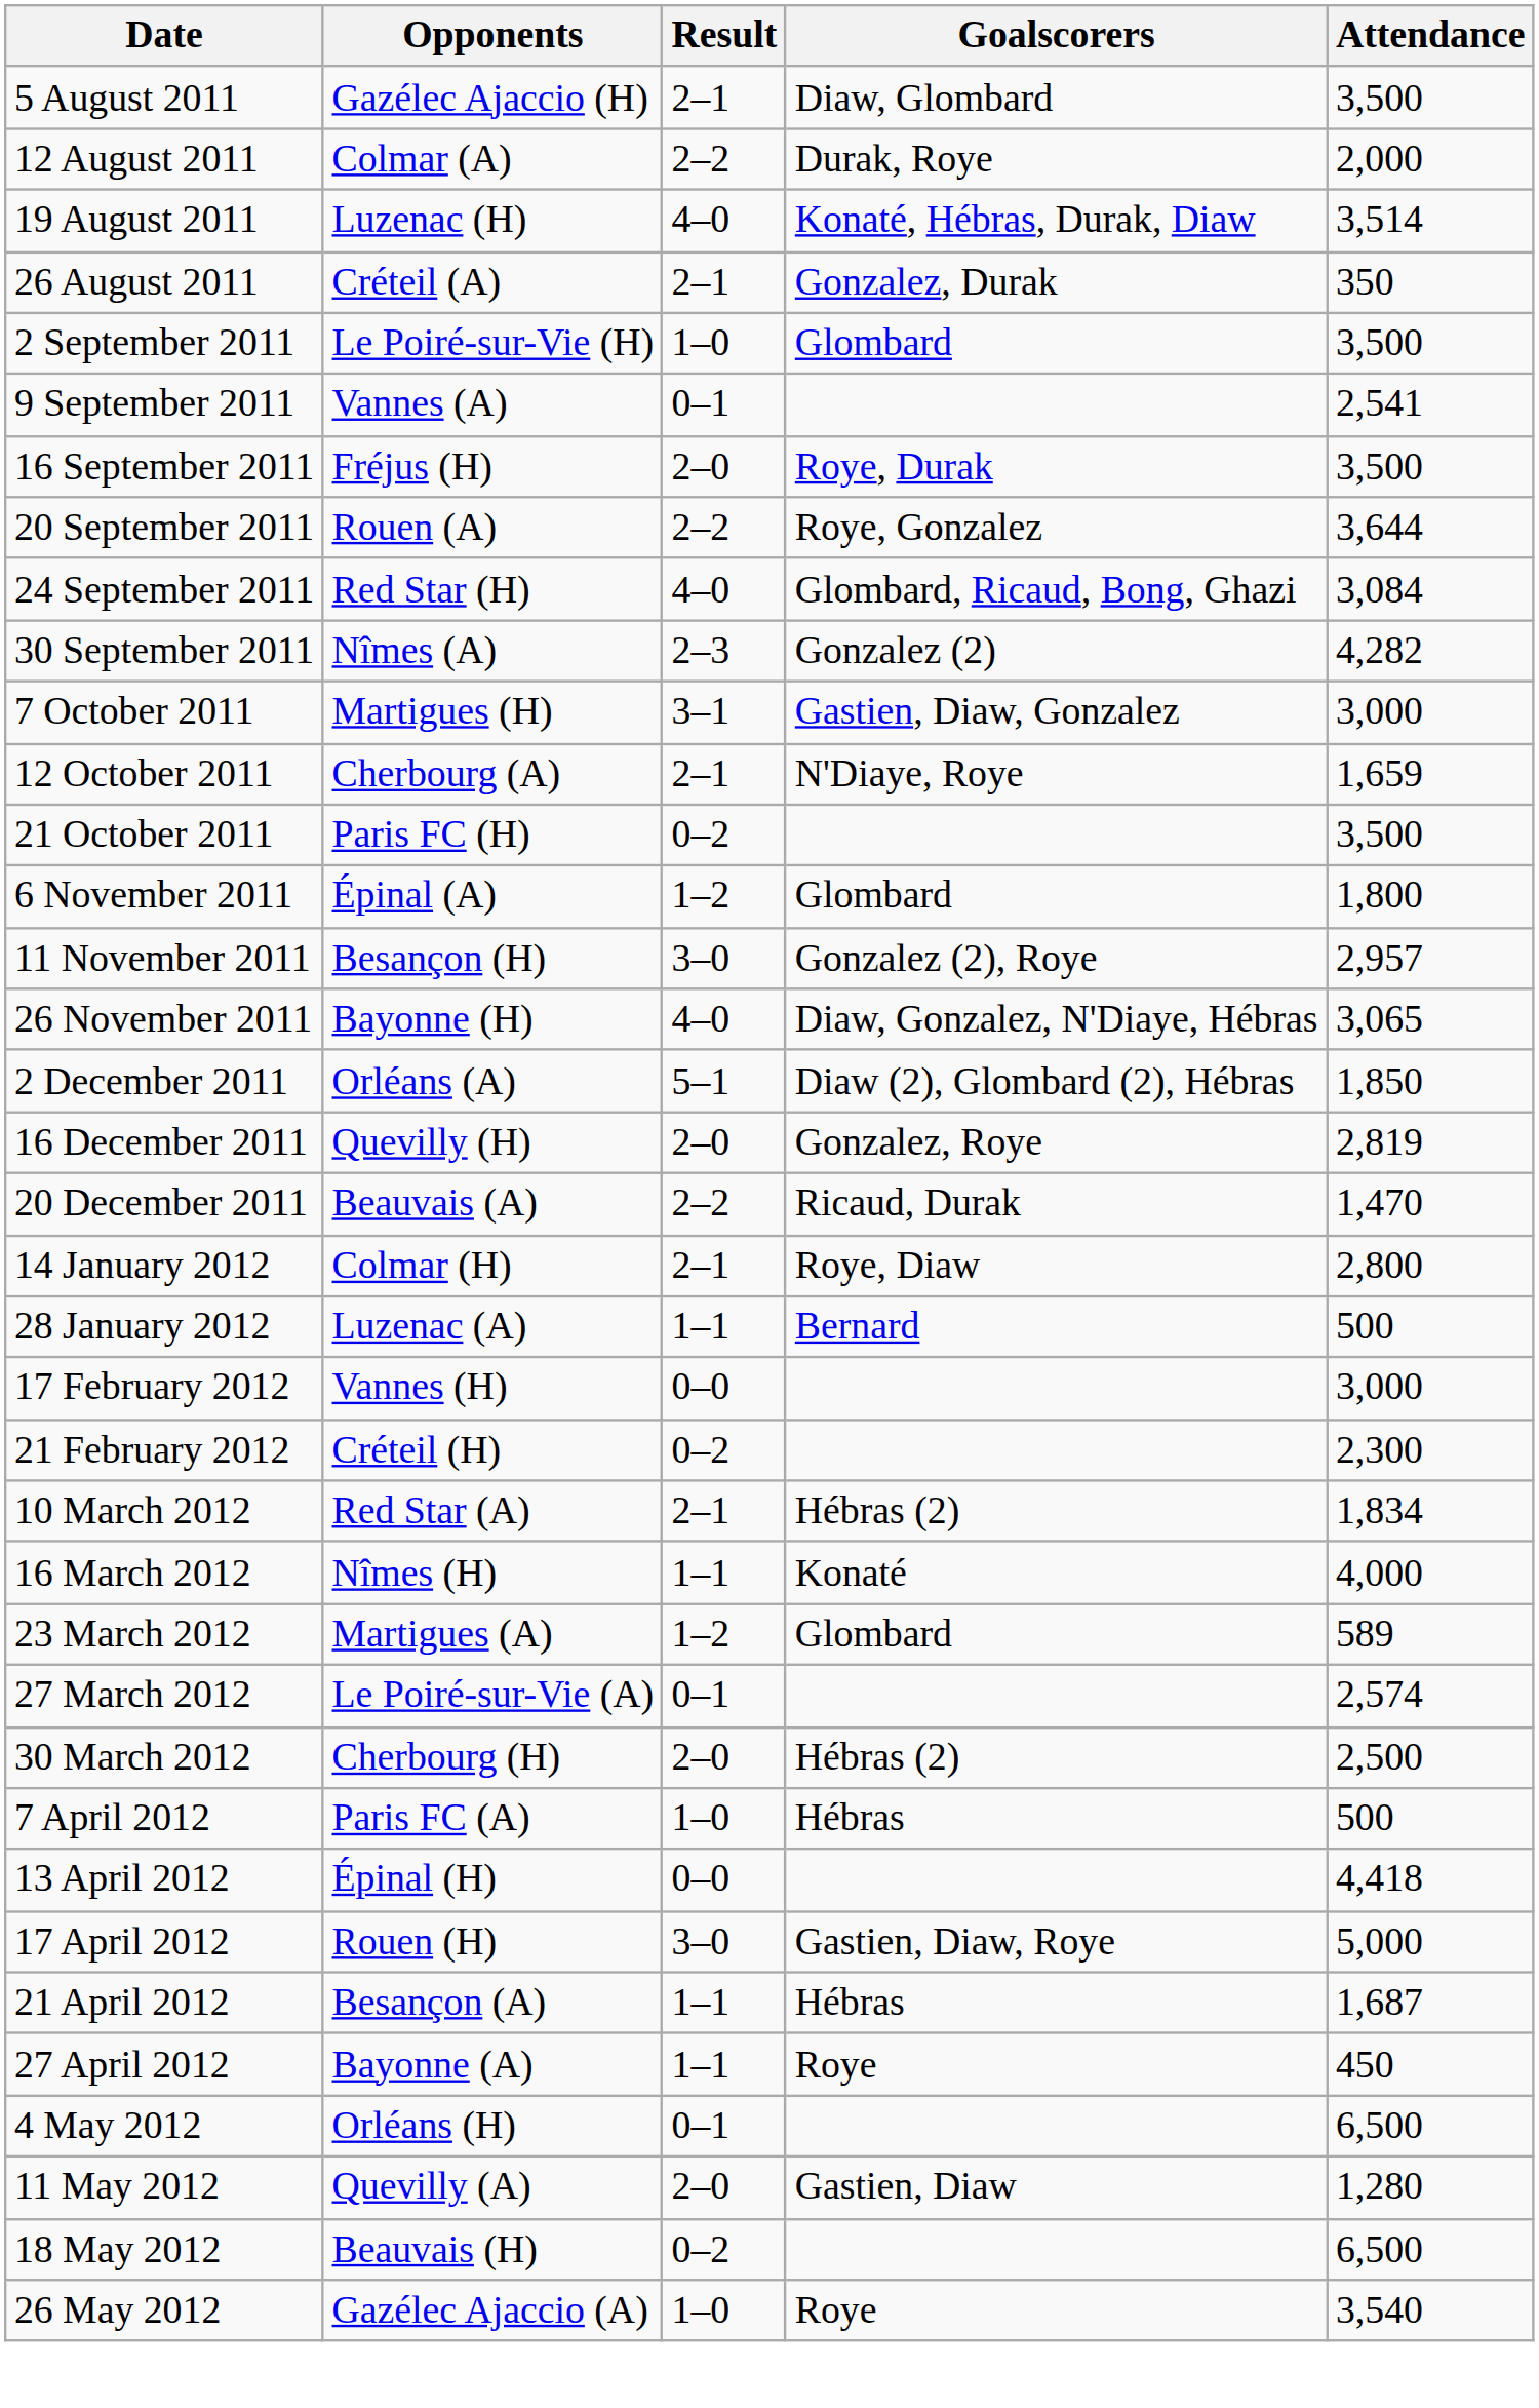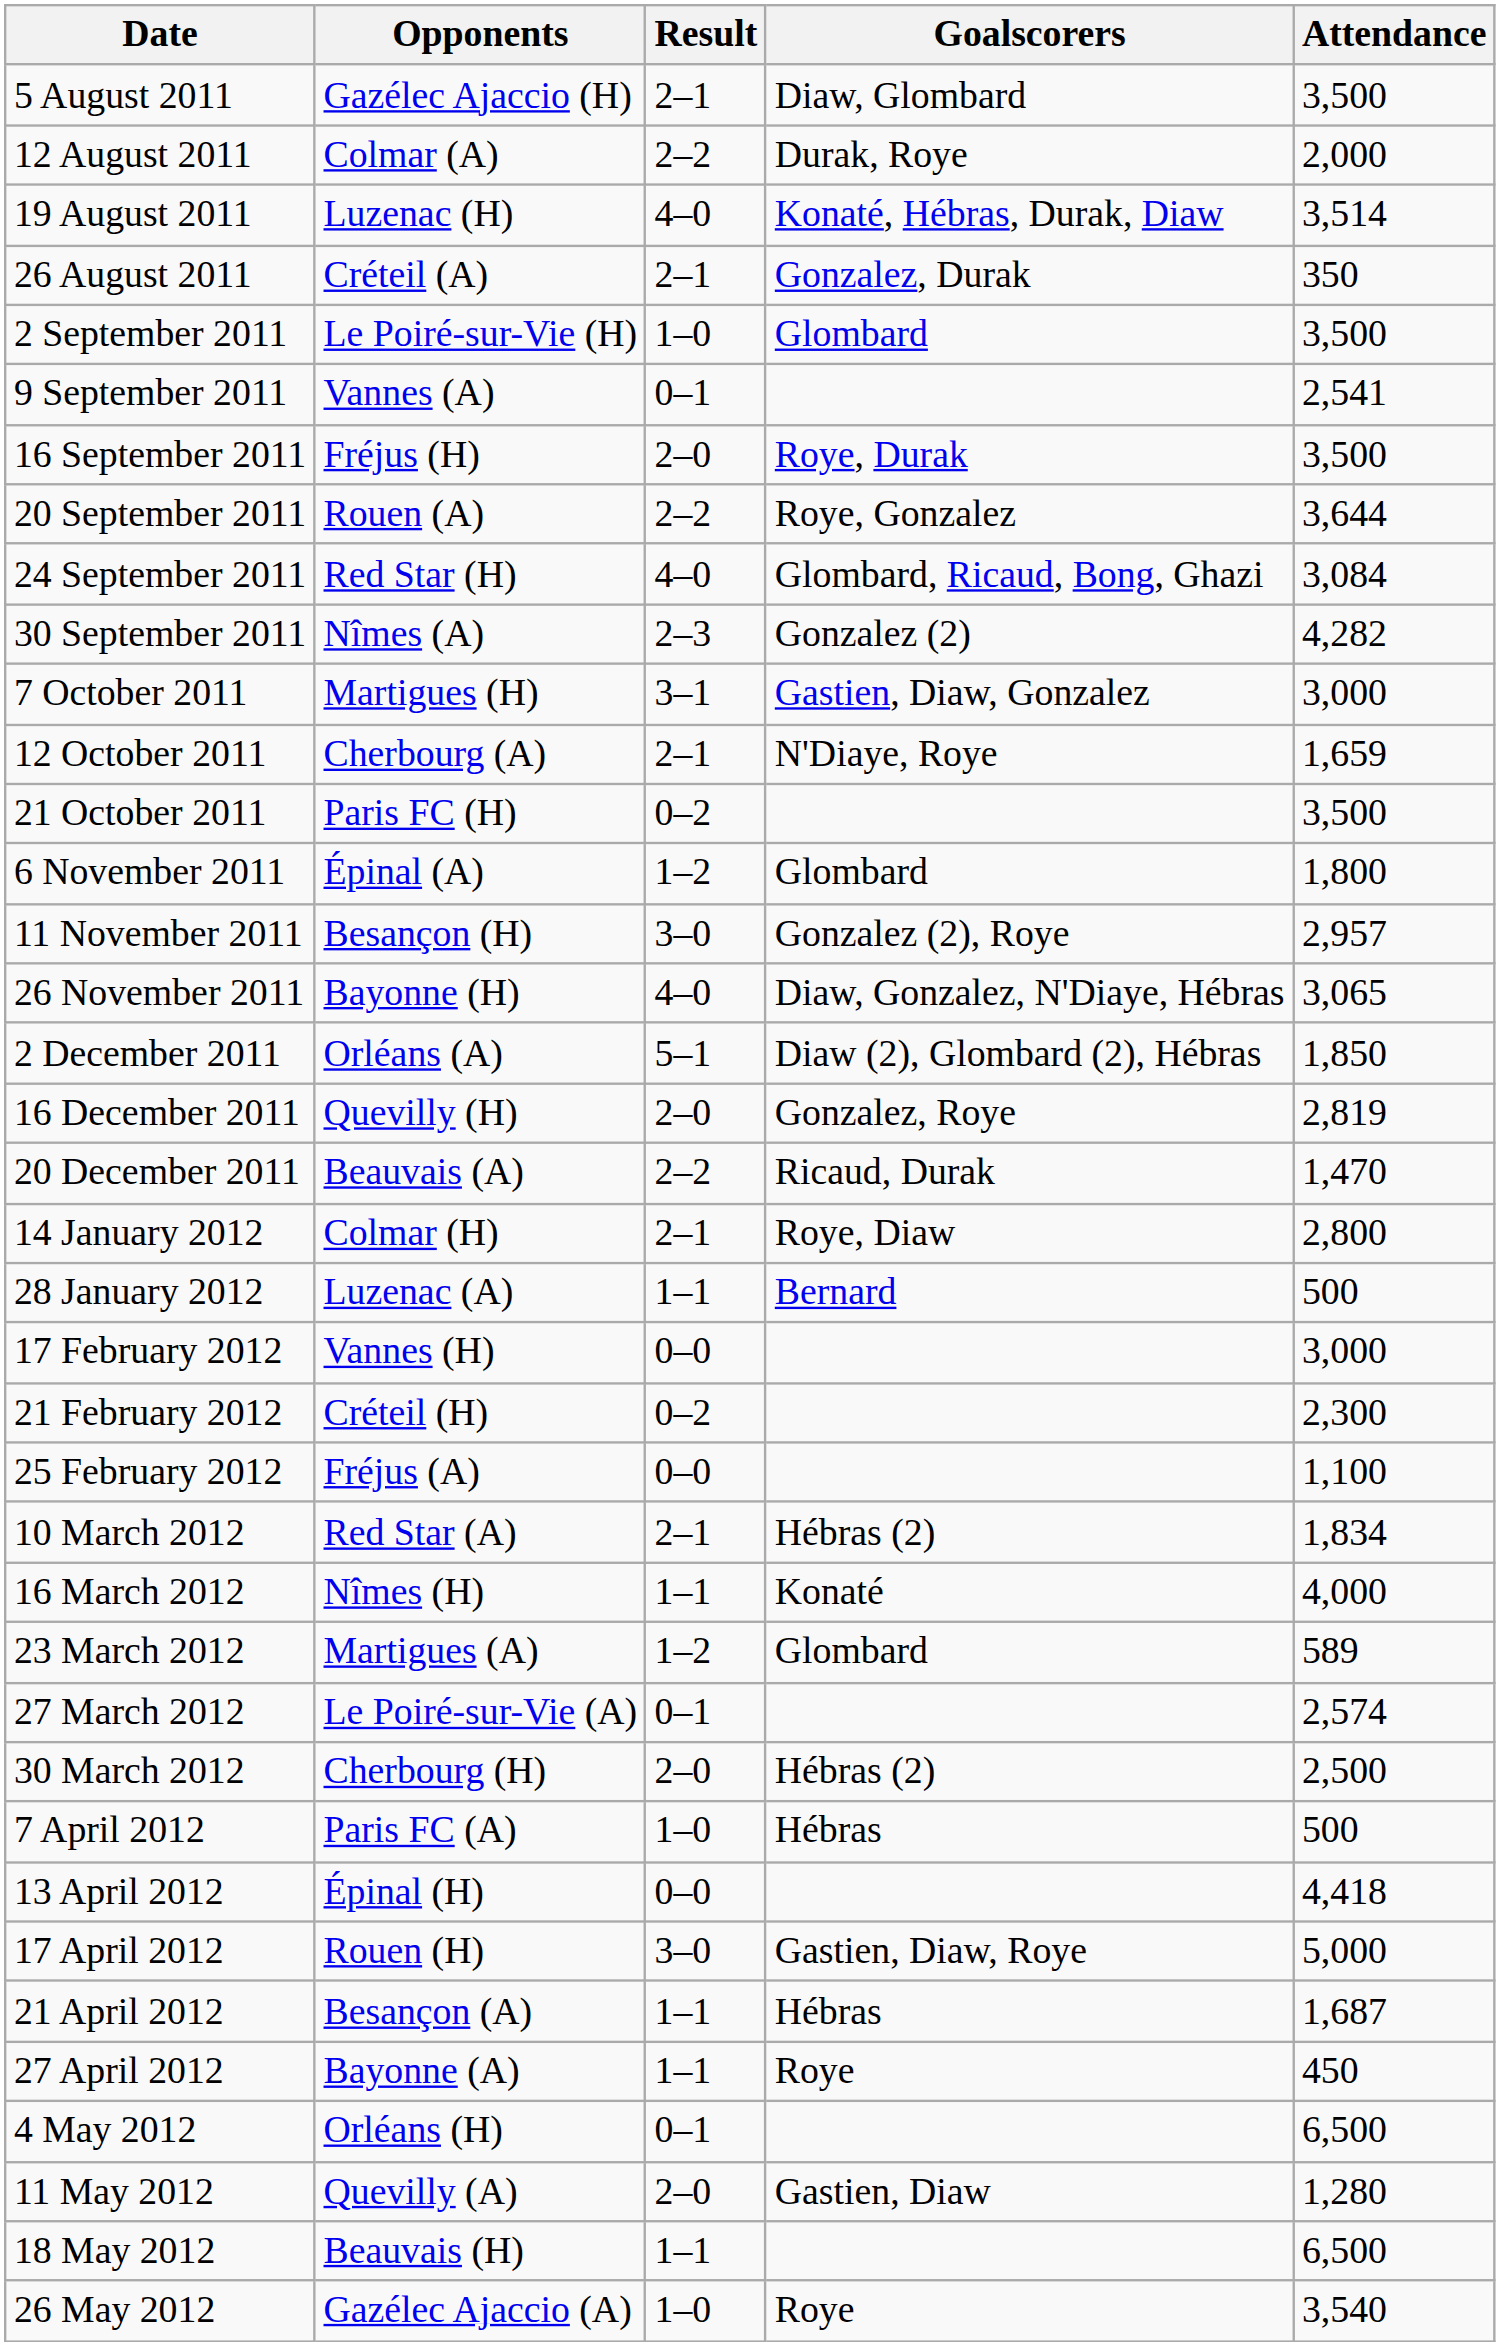 <table class="wikitable">
 <tr>
 <th>Date</th>
 <th>Opponents</th>
 <th>Result</th>
 <th>Goalscorers</th>
 <th>Attendance</th>
 </tr>
 <tr>
 <td>5 August 2011</td>
 <td><a href='#'>Gazélec Ajaccio</a> (H)</td>
 <td>2–1</td>
 <td>Diaw, Glombard</td>
 <td>3,500</td>
 </tr>
 <tr>
 <td>12 August 2011</td>
 <td><a href='#'>Colmar</a> (A)</td>
 <td>2–2</td>
 <td>Durak, Roye</td>
 <td>2,000</td>
 </tr>
 <tr>
 <td>19 August 2011</td>
 <td><a href='#'>Luzenac</a> (H)</td>
 <td>4–0</td>
 <td><a href='#'>Konaté</a>, <a href='#'>Hébras</a>, Durak, <a href='#'>Diaw</a></td>
 <td>3,514</td>
 </tr>
 <tr>
 <td>26 August 2011</td>
 <td><a href='#'>Créteil</a> (A)</td>
 <td>2–1</td>
 <td><a href='#'>Gonzalez</a>, Durak</td>
 <td>350</td>
 </tr>
 <tr>
 <td>2 September 2011</td>
 <td><a href='#'>Le Poiré-sur-Vie</a> (H)</td>
 <td>1–0</td>
 <td><a href='#'>Glombard</a></td>
 <td>3,500</td>
 </tr>
 <tr>
 <td>9 September 2011</td>
 <td><a href='#'>Vannes</a> (A)</td>
 <td>0–1</td>
 <td></td>
 <td>2,541</td>
 </tr>
 <tr>
 <td>16 September 2011</td>
 <td><a href='#'>Fréjus</a> (H)</td>
 <td>2–0</td>
 <td><a href='#'>Roye</a>, <a href='#'>Durak</a></td>
 <td>3,500</td>
 </tr>
 <tr>
 <td>20 September 2011</td>
 <td><a href='#'>Rouen</a> (A)</td>
 <td>2–2</td>
 <td>Roye, Gonzalez</td>
 <td>3,644</td>
 </tr>
 <tr>
 <td>24 September 2011</td>
 <td><a href='#'>Red Star</a> (H)</td>
 <td>4–0</td>
 <td>Glombard, <a href='#'>Ricaud</a>, <a href='#'>Bong</a>, Ghazi</td>
 <td>3,084</td>
 </tr>
 <tr>
 <td>30 September 2011</td>
 <td><a href='#'>Nîmes</a> (A)</td>
 <td>2–3</td>
 <td>Gonzalez (2)</td>
 <td>4,282</td>
 </tr>
 <tr>
 <td>7 October 2011</td>
 <td><a href='#'>Martigues</a> (H)</td>
 <td>3–1</td>
 <td><a href='#'>Gastien</a>, Diaw, Gonzalez</td>
 <td>3,000</td>
 </tr>
 <tr>
 <td>12 October 2011</td>
 <td><a href='#'>Cherbourg</a> (A)</td>
 <td>2–1</td>
 <td>N'Diaye, Roye</td>
 <td>1,659</td>
 </tr>
 <tr>
 <td>21 October 2011</td>
 <td><a href='#'>Paris FC</a> (H)</td>
 <td>0–2</td>
 <td></td>
 <td>3,500</td>
 </tr>
 <tr>
 <td>6 November 2011</td>
 <td><a href='#'>Épinal</a> (A)</td>
 <td>1–2</td>
 <td>Glombard</td>
 <td>1,800</td>
 </tr>
 <tr>
 <td>11 November 2011</td>
 <td><a href='#'>Besançon</a> (H)</td>
 <td>3–0</td>
 <td>Gonzalez (2), Roye</td>
 <td>2,957</td>
 </tr>
 <tr>
 <td>26 November 2011</td>
 <td><a href='#'>Bayonne</a> (H)</td>
 <td>4–0</td>
 <td>Diaw, Gonzalez, N'Diaye, Hébras</td>
 <td>3,065</td>
 </tr>
 <tr>
 <td>2 December 2011</td>
 <td><a href='#'>Orléans</a> (A)</td>
 <td>5–1</td>
 <td>Diaw (2), Glombard (2), Hébras</td>
 <td>1,850</td>
 </tr>
 <tr>
 <td>16 December 2011</td>
 <td><a href='#'>Quevilly</a> (H)</td>
 <td>2–0</td>
 <td>Gonzalez, Roye</td>
 <td>2,819</td>
 </tr>
 <tr>
 <td>20 December 2011</td>
 <td><a href='#'>Beauvais</a> (A)</td>
 <td>2–2</td>
 <td>Ricaud, Durak</td>
 <td>1,470</td>
 </tr>
 <tr>
 <td>14 January 2012</td>
 <td><a href='#'>Colmar</a> (H)</td>
 <td>2–1</td>
 <td>Roye, Diaw</td>
 <td>2,800</td>
 </tr>
 <tr>
 <td>28 January 2012</td>
 <td><a href='#'>Luzenac</a> (A)</td>
 <td>1–1</td>
 <td><a href='#'>Bernard</a></td>
 <td>500</td>
 </tr>
 <tr>
 <td>17 February 2012</td>
 <td><a href='#'>Vannes</a> (H)</td>
 <td>0–0</td>
 <td></td>
 <td>3,000</td>
 </tr>
 <tr>
 <td>21 February 2012</td>
 <td><a href='#'>Créteil</a> (H)</td>
 <td>0–2</td>
 <td></td>
 <td>2,300</td>
 </tr>
 <tr>
+<td>25 February 2012</td>
+<td><a href='#'>Fréjus</a> (A)</td>
+<td>0–0</td>
+<td></td>
+<td>1,100</td>
+</tr>
+<tr>
 <td>10 March 2012</td>
 <td><a href='#'>Red Star</a> (A)</td>
 <td>2–1</td>
 <td>Hébras (2)</td>
 <td>1,834</td>
 </tr>
 <tr>
 <td>16 March 2012</td>
 <td><a href='#'>Nîmes</a> (H)</td>
 <td>1–1</td>
 <td>Konaté</td>
 <td>4,000</td>
 </tr>
 <tr>
 <td>23 March 2012</td>
 <td><a href='#'>Martigues</a> (A)</td>
 <td>1–2</td>
 <td>Glombard</td>
 <td>589</td>
 </tr>
 <tr>
 <td>27 March 2012</td>
 <td><a href='#'>Le Poiré-sur-Vie</a> (A)</td>
 <td>0–1</td>
 <td></td>
 <td>2,574</td>
 </tr>
 <tr>
 <td>30 March 2012</td>
 <td><a href='#'>Cherbourg</a> (H)</td>
 <td>2–0</td>
 <td>Hébras (2)</td>
 <td>2,500</td>
 </tr>
 <tr>
 <td>7 April 2012</td>
 <td><a href='#'>Paris FC</a> (A)</td>
 <td>1–0</td>
 <td>Hébras</td>
 <td>500</td>
 </tr>
 <tr>
 <td>13 April 2012</td>
 <td><a href='#'>Épinal</a> (H)</td>
 <td>0–0</td>
 <td></td>
 <td>4,418</td>
 </tr>
 <tr>
 <td>17 April 2012</td>
 <td><a href='#'>Rouen</a> (H)</td>
 <td>3–0</td>
 <td>Gastien, Diaw, Roye</td>
 <td>5,000</td>
 </tr>
 <tr>
 <td>21 April 2012</td>
 <td><a href='#'>Besançon</a> (A)</td>
 <td>1–1</td>
 <td>Hébras</td>
 <td>1,687</td>
 </tr>
 <tr>
 <td>27 April 2012</td>
 <td><a href='#'>Bayonne</a> (A)</td>
 <td>1–1</td>
 <td>Roye</td>
 <td>450</td>
 </tr>
 <tr>
 <td>4 May 2012</td>
 <td><a href='#'>Orléans</a> (H)</td>
 <td>0–1</td>
 <td></td>
 <td>6,500</td>
 </tr>
 <tr>
 <td>11 May 2012</td>
 <td><a href='#'>Quevilly</a> (A)</td>
 <td>2–0</td>
 <td>Gastien, Diaw</td>
 <td>1,280</td>
 </tr>
 <tr>
 <td>18 May 2012</td>
 <td><a href='#'>Beauvais</a> (H)</td>
-<td>0–2</td>
+<td>1–1</td>
 <td></td>
 <td>6,500</td>
 </tr>
 <tr>
 <td>26 May 2012</td>
 <td><a href='#'>Gazélec Ajaccio</a> (A)</td>
 <td>1–0</td>
 <td>Roye</td>
 <td>3,540</td>
 </tr>
 </table>
